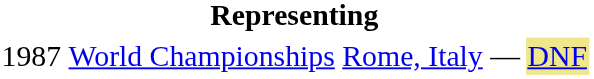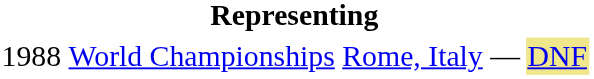 <table>
 <tr>
 <th colspan="5">Representing </th>
 </tr>
 <tr>
-<td>1987</td>
+<td>1988</td>
 <td><a href='#'>World Championships</a></td>
 <td><a href='#'>Rome, Italy</a></td>
 <td>—</td>
 <td style="background: khaki;"><a href='#'>DNF</a></td>
 </tr>
 </table>
